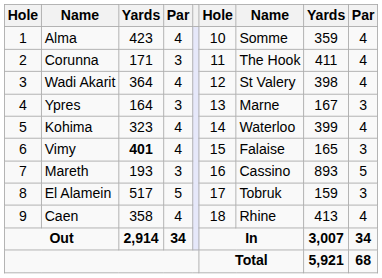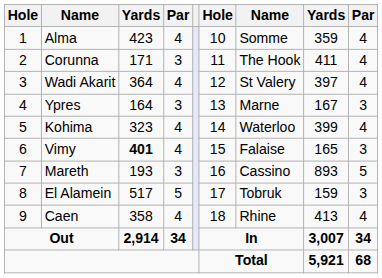 <table class="wikitable">
 <tr>
 <th>Hole</th>
 <th>Name</th>
 <th>Yards</th>
 <th>Par</th>
 <th></th>
 <th>Hole</th>
 <th>Name</th>
 <th>Yards</th>
 <th>Par</th>
 </tr>
 <tr>
 <td align="center">1</td>
 <td>Alma</td>
 <td align="center">423</td>
 <td align="center">4</td>
 <td rowspan="10" style="background:#E6E8FA;"></td>
 <td align="center">10</td>
 <td>Somme</td>
 <td align="center">359</td>
 <td align="center">4</td>
 </tr>
 <tr>
 <td align="center">2</td>
 <td>Corunna</td>
 <td align="center">171</td>
 <td align="center">3</td>
 <td align="center">11</td>
 <td>The Hook</td>
 <td align="center">411</td>
 <td align="center">4</td>
 </tr>
 <tr>
 <td align="center">3</td>
 <td>Wadi Akarit</td>
 <td align="center">364</td>
 <td align="center">4</td>
 <td align="center">12</td>
 <td>St Valery</td>
-<td align="center">398</td>
+<td align="center">397</td>
 <td align="center">4</td>
 </tr>
 <tr>
 <td align="center">4</td>
 <td>Ypres</td>
 <td align="center">164</td>
 <td align="center">3</td>
 <td align="center">13</td>
 <td>Marne</td>
 <td align="center">167</td>
 <td align="center">3</td>
 </tr>
 <tr>
 <td align="center">5</td>
 <td>Kohima</td>
 <td align="center">323</td>
 <td align="center">4</td>
 <td align="center">14</td>
 <td>Waterloo</td>
 <td align="center">399</td>
 <td align="center">4</td>
 </tr>
 <tr>
 <td align="center">6</td>
 <td>Vimy</td>
 <td align="center"><strong>401</strong></td>
 <td align="center">4</td>
 <td align="center">15</td>
 <td>Falaise</td>
 <td align="center">165</td>
 <td align="center">3</td>
 </tr>
 <tr>
 <td align="center">7</td>
 <td>Mareth</td>
 <td align="center">193</td>
 <td align="center">3</td>
 <td align="center">16</td>
 <td>Cassino</td>
 <td align="center">893</td>
 <td align="center">5</td>
 </tr>
 <tr>
 <td align="center">8</td>
 <td>El Alamein</td>
 <td align="center">517</td>
 <td align="center">5</td>
 <td align="center">17</td>
 <td>Tobruk</td>
 <td align="center">159</td>
 <td align="center">3</td>
 </tr>
 <tr>
 <td align="center">9</td>
 <td>Caen</td>
 <td align="center">358</td>
 <td align="center">4</td>
 <td align="center">18</td>
 <td>Rhine</td>
 <td align="center">413</td>
 <td align="center">4</td>
 </tr>
 <tr>
 <td colspan="2" align="center"><strong>Out</strong></td>
 <td align="center"><strong>2,914</strong></td>
 <td align="center"><strong>34</strong></td>
 <td colspan="2" align="center"><strong>In</strong></td>
 <td align="center"><strong>3,007</strong></td>
 <td align="center"><strong>34</strong></td>
 </tr>
 <tr>
 <td colspan="5"></td>
 <td colspan="2" align="center"><strong>Total</strong></td>
 <td align="center"><strong>5,921</strong></td>
 <td align="center"><strong>68</strong></td>
 </tr>
 </table>
